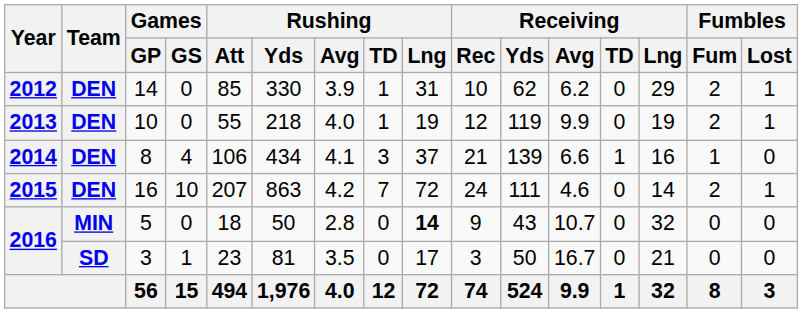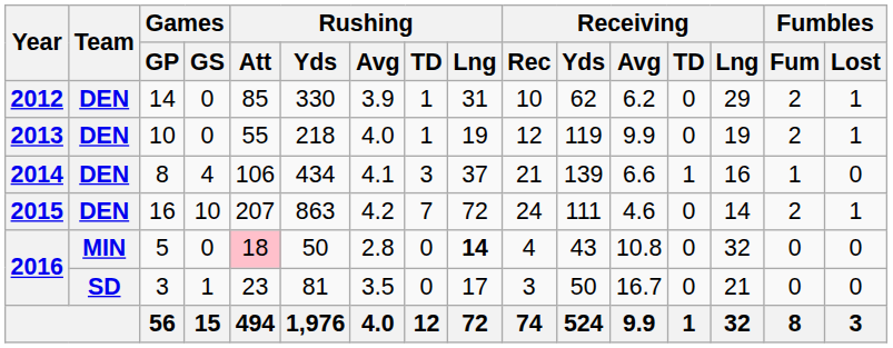 <table class="wikitable" style="text-align:center;">
 <tr>
 <th rowspan="2">Year</th>
 <th rowspan="2">Team</th>
 <th colspan="2">Games</th>
 <th colspan="5">Rushing</th>
 <th colspan="5">Receiving</th>
 <th colspan="2">Fumbles</th>
 </tr>
 <tr>
 <th>GP</th>
 <th>GS</th>
 <th>Att</th>
 <th>Yds</th>
 <th>Avg</th>
 <th>TD</th>
 <th>Lng</th>
 <th>Rec</th>
 <th>Yds</th>
 <th>Avg</th>
 <th>TD</th>
 <th>Lng</th>
 <th>Fum</th>
 <th>Lost</th>
 </tr>
 <tr>
 <th><a href='#'>2012</a></th>
 <th><a href='#'>DEN</a></th>
 <td>14</td>
 <td>0</td>
 <td>85</td>
 <td>330</td>
 <td>3.9</td>
 <td>1</td>
 <td>31</td>
 <td>10</td>
 <td>62</td>
 <td>6.2</td>
 <td>0</td>
 <td>29</td>
 <td>2</td>
 <td>1</td>
 </tr>
 <tr>
 <th><a href='#'>2013</a></th>
 <th><a href='#'>DEN</a></th>
 <td>10</td>
 <td>0</td>
 <td>55</td>
 <td>218</td>
 <td>4.0</td>
 <td>1</td>
 <td>19</td>
 <td>12</td>
 <td>119</td>
 <td>9.9</td>
 <td>0</td>
 <td>19</td>
 <td>2</td>
 <td>1</td>
 </tr>
 <tr>
 <th><a href='#'>2014</a></th>
 <th><a href='#'>DEN</a></th>
 <td>8</td>
 <td>4</td>
 <td>106</td>
 <td>434</td>
 <td>4.1</td>
 <td>3</td>
 <td>37</td>
 <td>21</td>
 <td>139</td>
 <td>6.6</td>
 <td>1</td>
 <td>16</td>
 <td>1</td>
 <td>0</td>
 </tr>
 <tr>
 <th><a href='#'>2015</a></th>
 <th><a href='#'>DEN</a></th>
 <td>16</td>
 <td>10</td>
 <td>207</td>
 <td>863</td>
 <td>4.2</td>
 <td>7</td>
 <td>72</td>
 <td>24</td>
 <td>111</td>
 <td>4.6</td>
 <td>0</td>
 <td>14</td>
 <td>2</td>
 <td>1</td>
 </tr>
 <tr>
 <th rowspan="2"><a href='#'>2016</a></th>
 <th><a href='#'>MIN</a></th>
 <td>5</td>
 <td>0</td>
-<td>18</td>
+<td style="background: pink;">18</td>
 <td>50</td>
 <td>2.8</td>
 <td>0</td>
 <td><strong>14</strong></td>
-<td>9</td>
+<td>4</td>
 <td>43</td>
-<td>10.7</td>
+<td>10.8</td>
 <td>0</td>
 <td>32</td>
 <td>0</td>
 <td>0</td>
 </tr>
 <tr>
 <th><a href='#'>SD</a></th>
 <td>3</td>
 <td>1</td>
 <td>23</td>
 <td>81</td>
 <td>3.5</td>
 <td>0</td>
 <td>17</td>
 <td>3</td>
 <td>50</td>
 <td>16.7</td>
 <td>0</td>
 <td>21</td>
 <td>0</td>
 <td>0</td>
 </tr>
 <tr>
 <th colspan="2"></th>
 <th>56</th>
 <th>15</th>
 <th>494</th>
 <th>1,976</th>
 <th>4.0</th>
 <th>12</th>
 <th>72</th>
 <th>74</th>
 <th>524</th>
 <th>9.9</th>
 <th>1</th>
 <th>32</th>
 <th>8</th>
 <th>3</th>
 </tr>
 </table>
